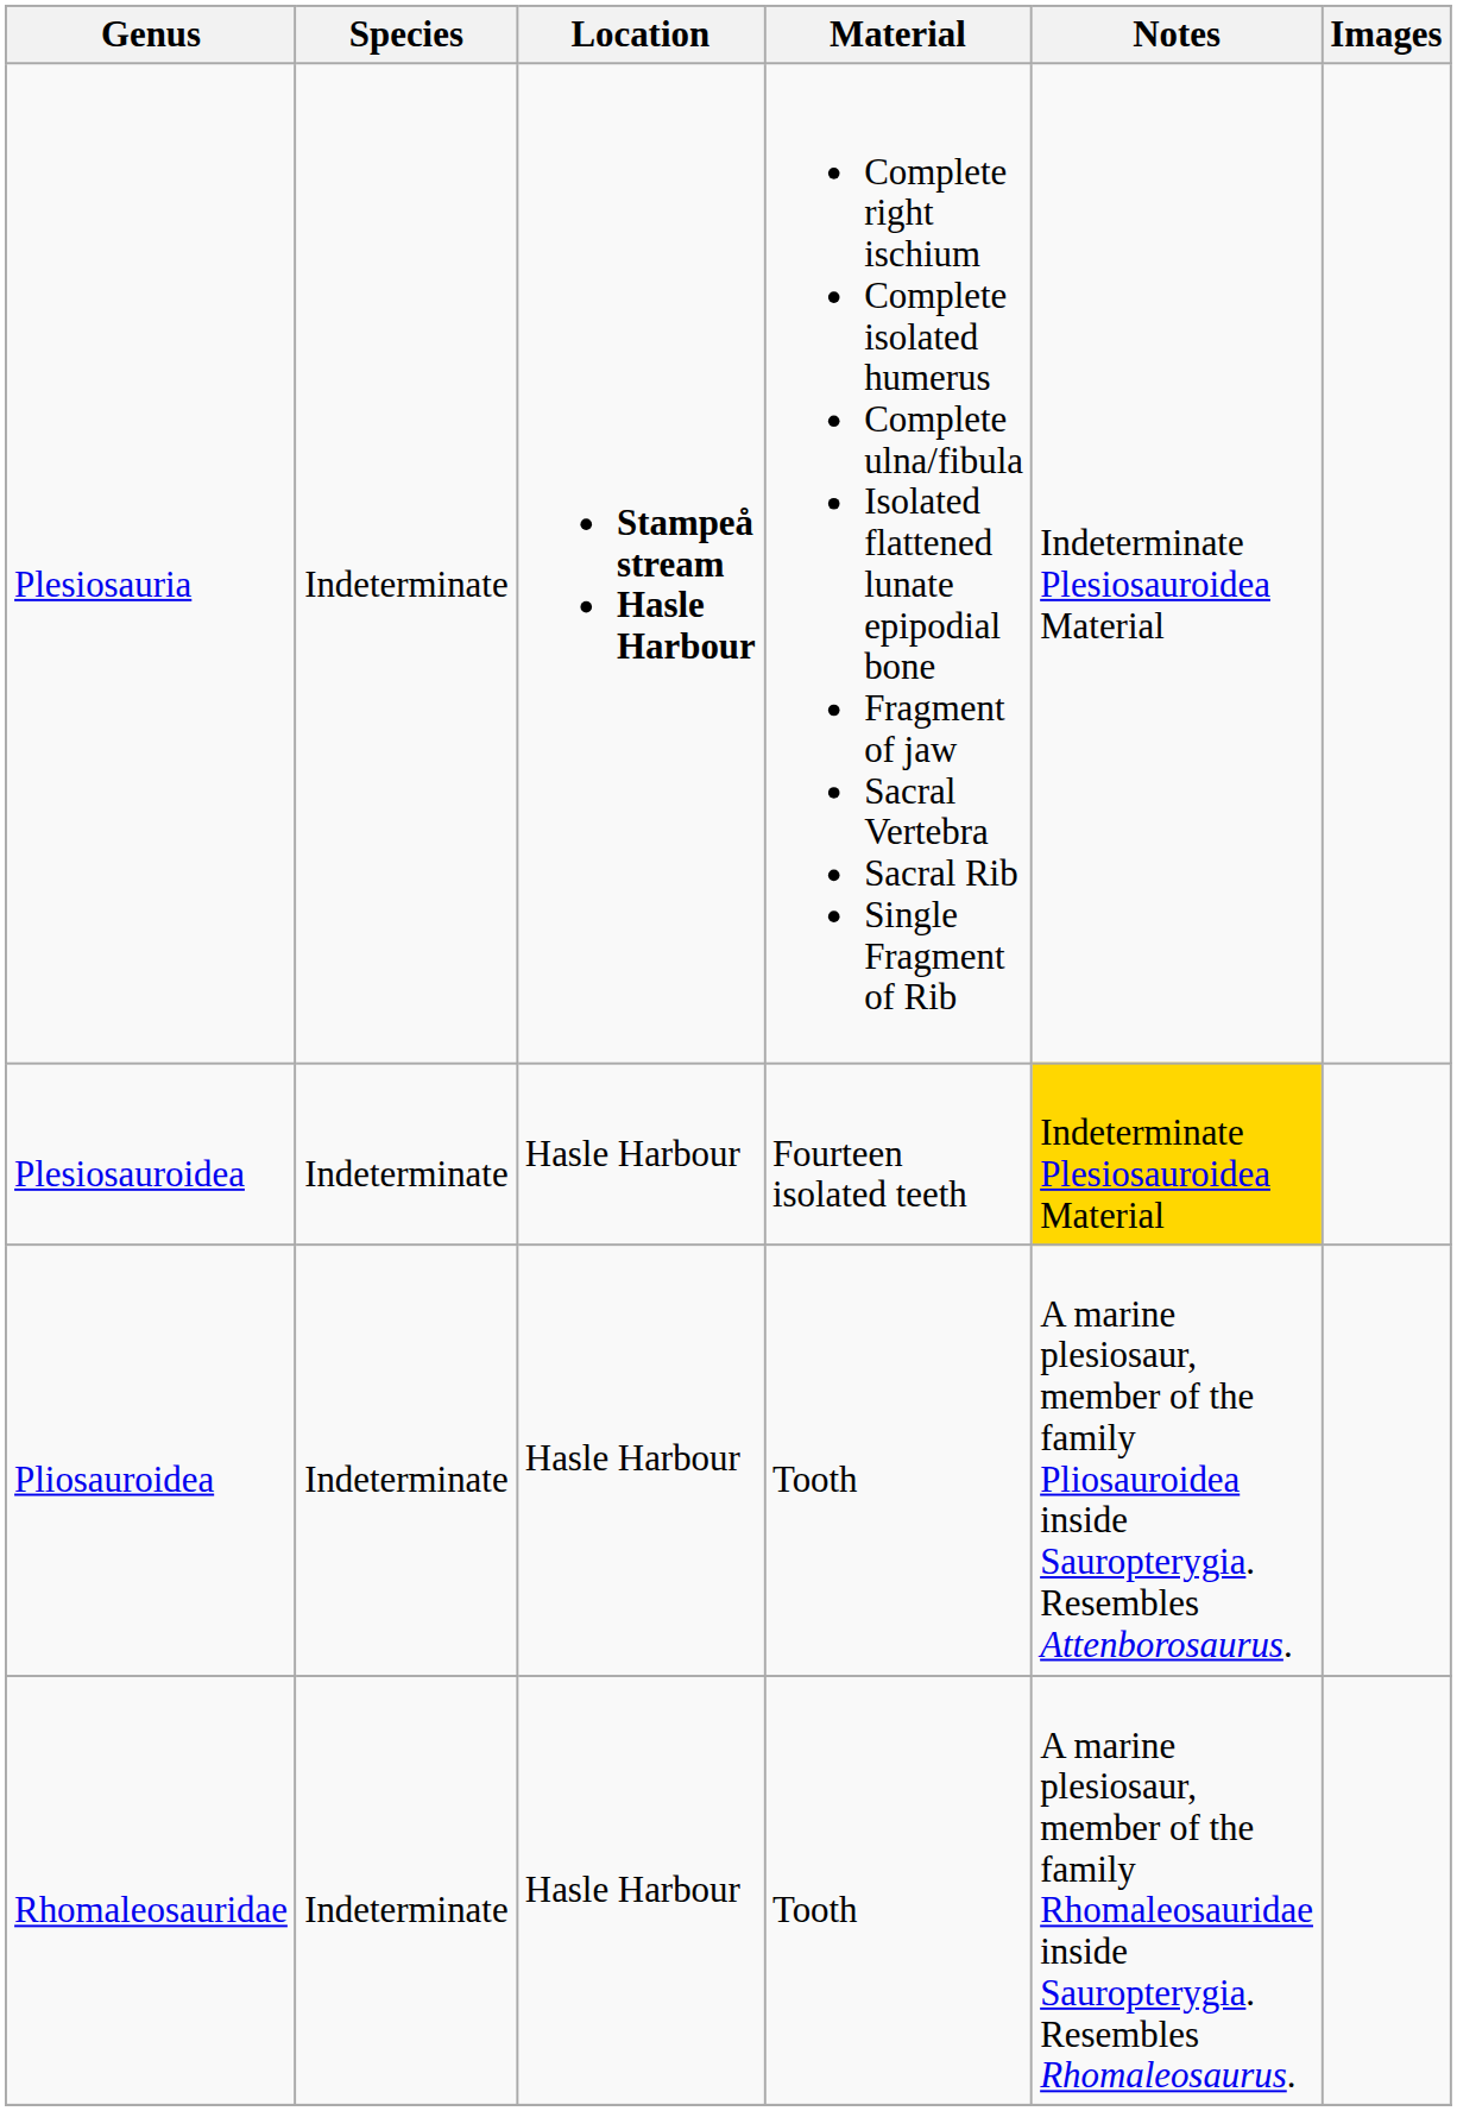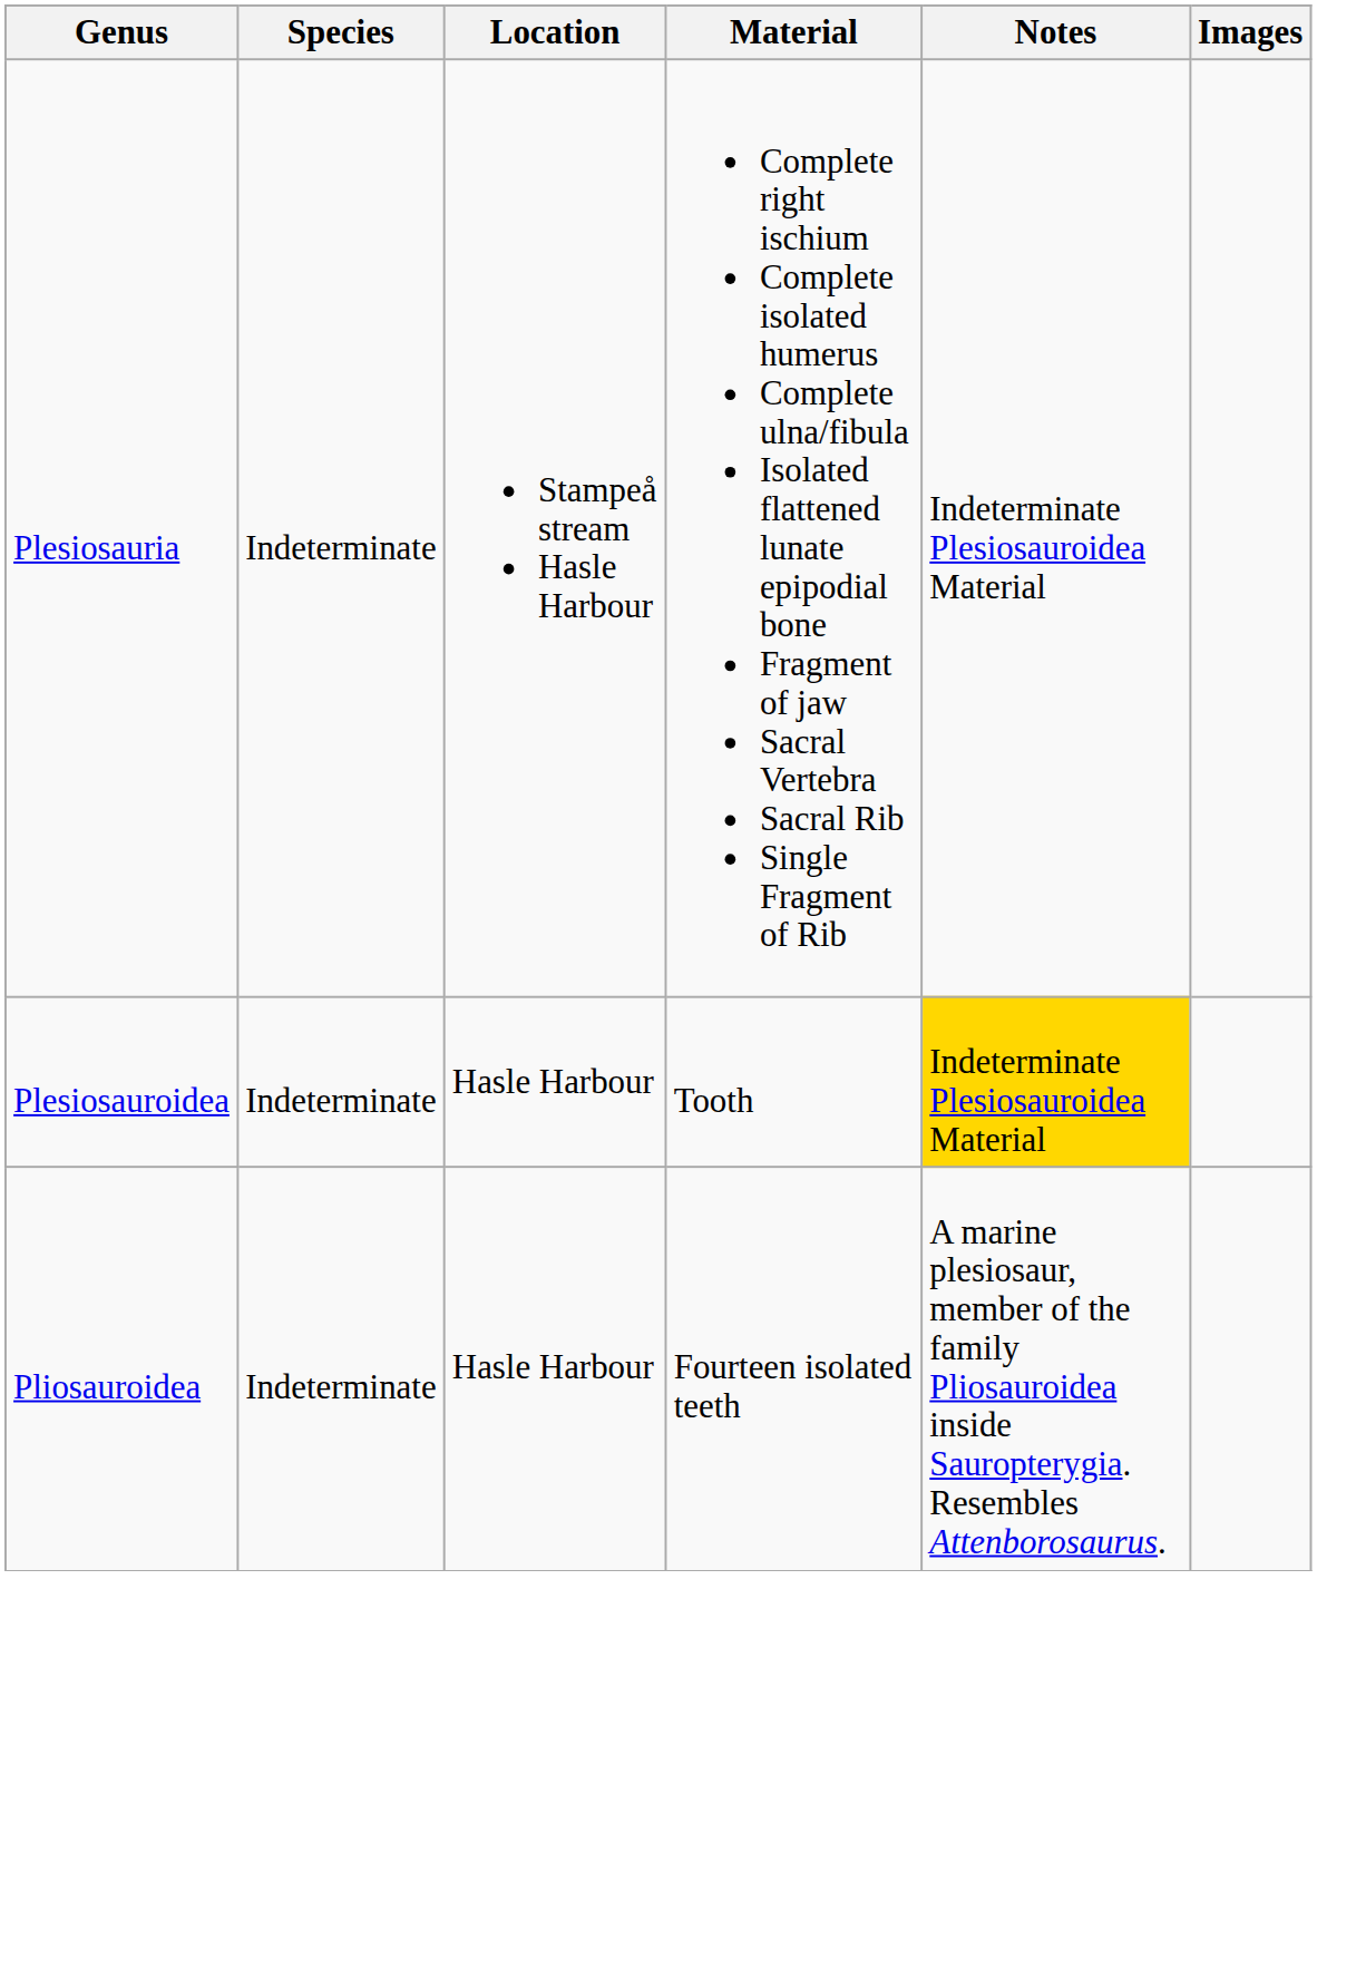 <table class = "wikitable">
 <tr>
 <th>Genus</th>
 <th>Species</th>
 <th>Location</th>
 <th>Material</th>
 <th>Notes</th>
 <th>Images</th>
 </tr>
 <tr>
 <td><br><a href='#'>Plesiosauria</a></td>
 <td><br>Indeterminate</td>
-<td><strong><br><ul><li>Stampeå stream</li><li>Hasle Harbour</li></ul></strong></td>
+<td><br><ul><li>Stampeå stream</li><li>Hasle Harbour</li></ul></td>
 <td><br><ul><li>Complete right ischium</li><li>Complete isolated humerus</li><li>Complete ulna/fibula</li><li>Isolated flattened lunate epipodial bone</li><li>Fragment of jaw</li><li>Sacral Vertebra</li><li>Sacral Rib</li><li>Single Fragment of Rib</li></ul></td>
 <td><br>Indeterminate <a href='#'>Plesiosauroidea</a> Material</td>
 <td></td>
 </tr>
 <tr>
 <td><br><a href='#'>Plesiosauroidea</a></td>
 <td><br>Indeterminate</td>
 <td>Hasle Harbour</td>
-<td><br>Fourteen isolated  teeth</td>
+<td><br>Tooth</td>
 <td style="background: gold;"><br>Indeterminate <a href='#'>Plesiosauroidea</a> Material</td>
 <td></td>
 </tr>
 <tr>
 <td><br><a href='#'>Pliosauroidea</a></td>
 <td><br>Indeterminate</td>
 <td>Hasle Harbour</td>
-<td><br>Tooth</td>
+<td><br>Fourteen isolated  teeth</td>
 <td><br>A marine plesiosaur, member of the family <a href='#'>Pliosauroidea</a> inside <a href='#'>Sauropterygia</a>. Resembles <em><a href='#'>Attenborosaurus</a></em>.</td>
-<td></td>
-</tr>
-<tr>
-<td><br><a href='#'>Rhomaleosauridae</a></td>
-<td><br>Indeterminate</td>
-<td>Hasle Harbour</td>
-<td><br>Tooth</td>
-<td><br>A marine plesiosaur, member of the family <a href='#'>Rhomaleosauridae</a> inside <a href='#'>Sauropterygia</a>. Resembles <em><a href='#'>Rhomaleosaurus</a></em>.</td>
 <td></td>
 </tr>
 <tr>
 </tr>
 </table>
